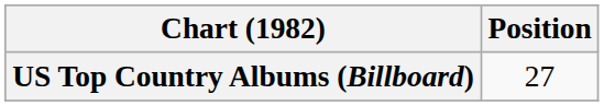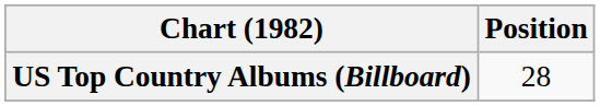 <table class="wikitable plainrowheaders" style="text-align:center">
 <tr>
 <th scope="col">Chart (1982)</th>
 <th scope="col">Position</th>
 </tr>
 <tr>
 <th scope="row">US Top Country Albums (<em>Billboard</em>)</th>
-<td>27</td>
+<td>28</td>
 </tr>
 </table>
